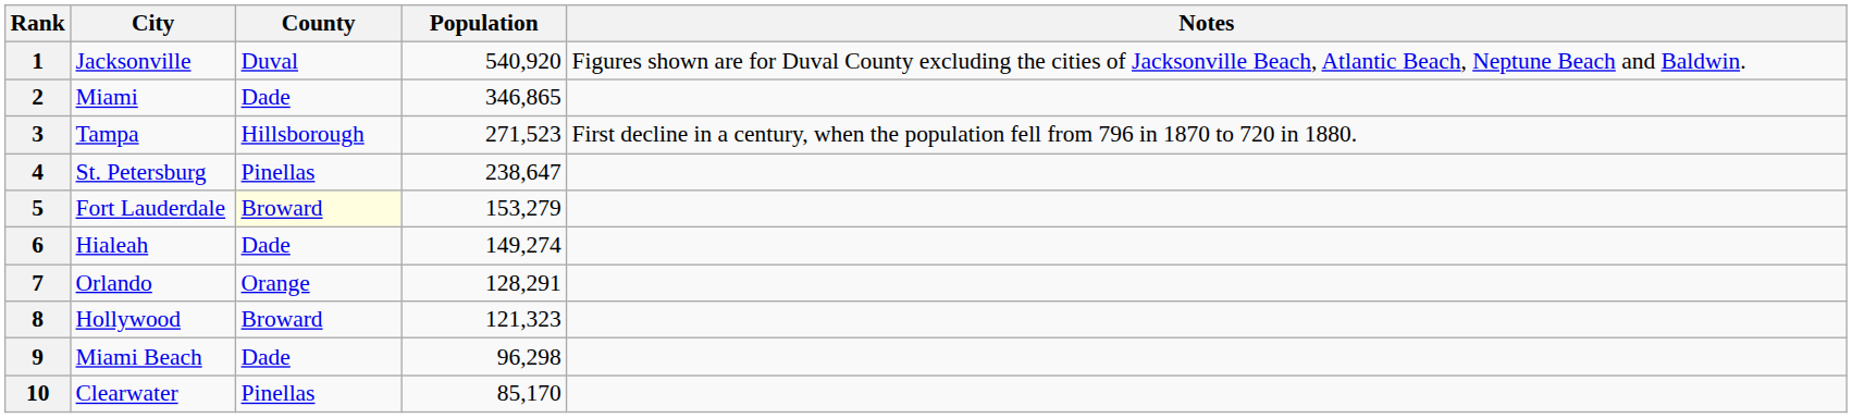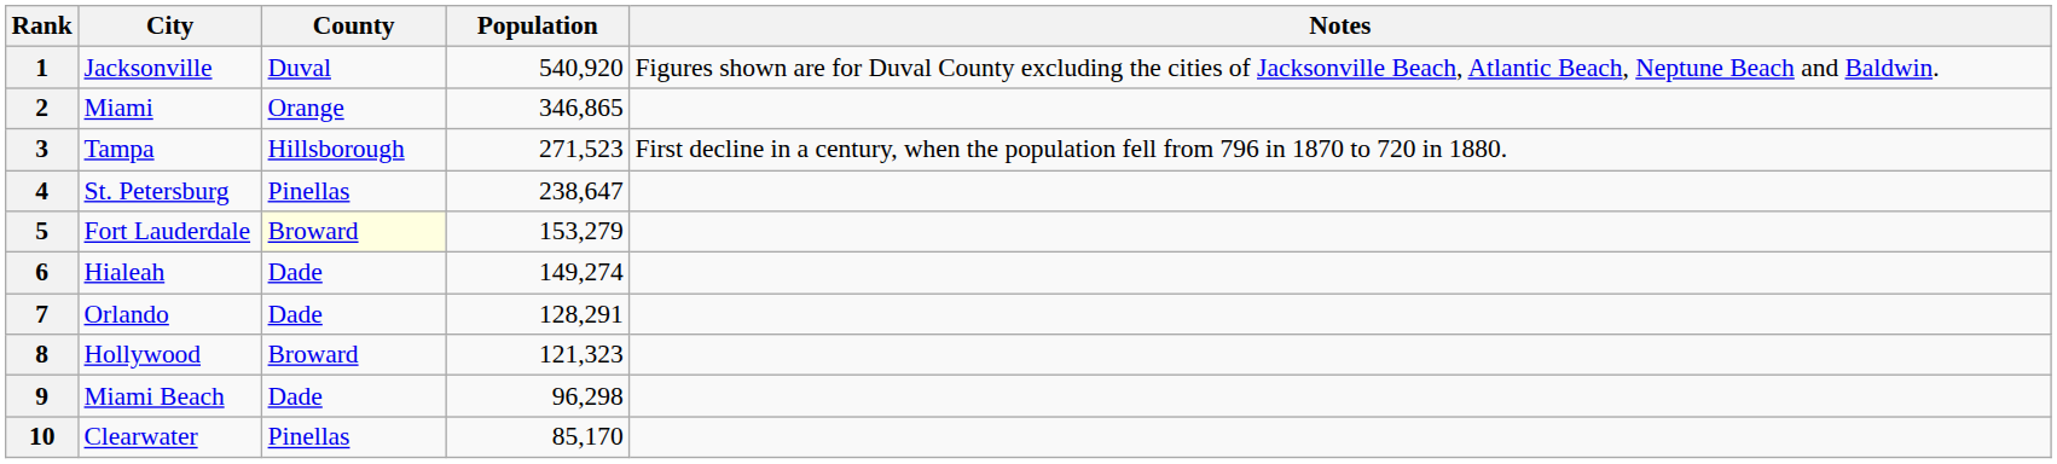 <table class="wikitable plainrowheaders" style="width:100%">
 <tr>
 <th scope="col" style="width:3%;">Rank</th>
 <th scope="col" style="width:9%;">City</th>
 <th scope="col" style="width:9%;">County</th>
 <th scope="col" style="width:9%;">Population</th>
 <th scope="col" style="width:70%;">Notes</th>
 </tr>
 <tr>
 <th scope="row">1</th>
 <td><a href='#'>Jacksonville</a></td>
 <td><a href='#'>Duval</a></td>
 <td align="right">540,920</td>
 <td>Figures shown are for Duval County excluding the cities of <a href='#'>Jacksonville Beach</a>, <a href='#'>Atlantic Beach</a>, <a href='#'>Neptune Beach</a> and <a href='#'>Baldwin</a>.</td>
 </tr>
 <tr>
 <th scope="row">2</th>
 <td><a href='#'>Miami</a></td>
-<td><a href='#'>Dade</a></td>
+<td><a href='#'>Orange</a></td>
 <td align="right">346,865</td>
 <td></td>
 </tr>
 <tr>
 <th scope="row">3</th>
 <td><a href='#'>Tampa</a></td>
 <td><a href='#'>Hillsborough</a></td>
 <td align="right">271,523</td>
 <td>First decline in a century, when the population fell from 796 in 1870 to 720 in 1880.</td>
 </tr>
 <tr>
 <th scope="row">4</th>
 <td><a href='#'>St. Petersburg</a></td>
 <td><a href='#'>Pinellas</a></td>
 <td align="right">238,647</td>
 <td></td>
 </tr>
 <tr>
 <th scope="row">5</th>
 <td><a href='#'>Fort Lauderdale</a></td>
 <td style="background: lightyellow;"><a href='#'>Broward</a></td>
 <td align="right">153,279</td>
 <td></td>
 </tr>
 <tr>
 <th scope="row">6</th>
 <td><a href='#'>Hialeah</a></td>
 <td><a href='#'>Dade</a></td>
 <td align="right">149,274</td>
 <td></td>
 </tr>
 <tr>
 <th scope="row">7</th>
 <td><a href='#'>Orlando</a></td>
-<td><a href='#'>Orange</a></td>
+<td><a href='#'>Dade</a></td>
 <td align="right">128,291</td>
 <td></td>
 </tr>
 <tr>
 <th scope="row">8</th>
 <td><a href='#'>Hollywood</a></td>
 <td><a href='#'>Broward</a></td>
 <td align="right">121,323</td>
 <td></td>
 </tr>
 <tr>
 <th scope="row">9</th>
 <td><a href='#'>Miami Beach</a></td>
 <td><a href='#'>Dade</a></td>
 <td align="right">96,298</td>
 <td></td>
 </tr>
 <tr>
 <th scope="row">10</th>
 <td><a href='#'>Clearwater</a></td>
 <td><a href='#'>Pinellas</a></td>
 <td align="right">85,170</td>
 <td></td>
 </tr>
 </table>
